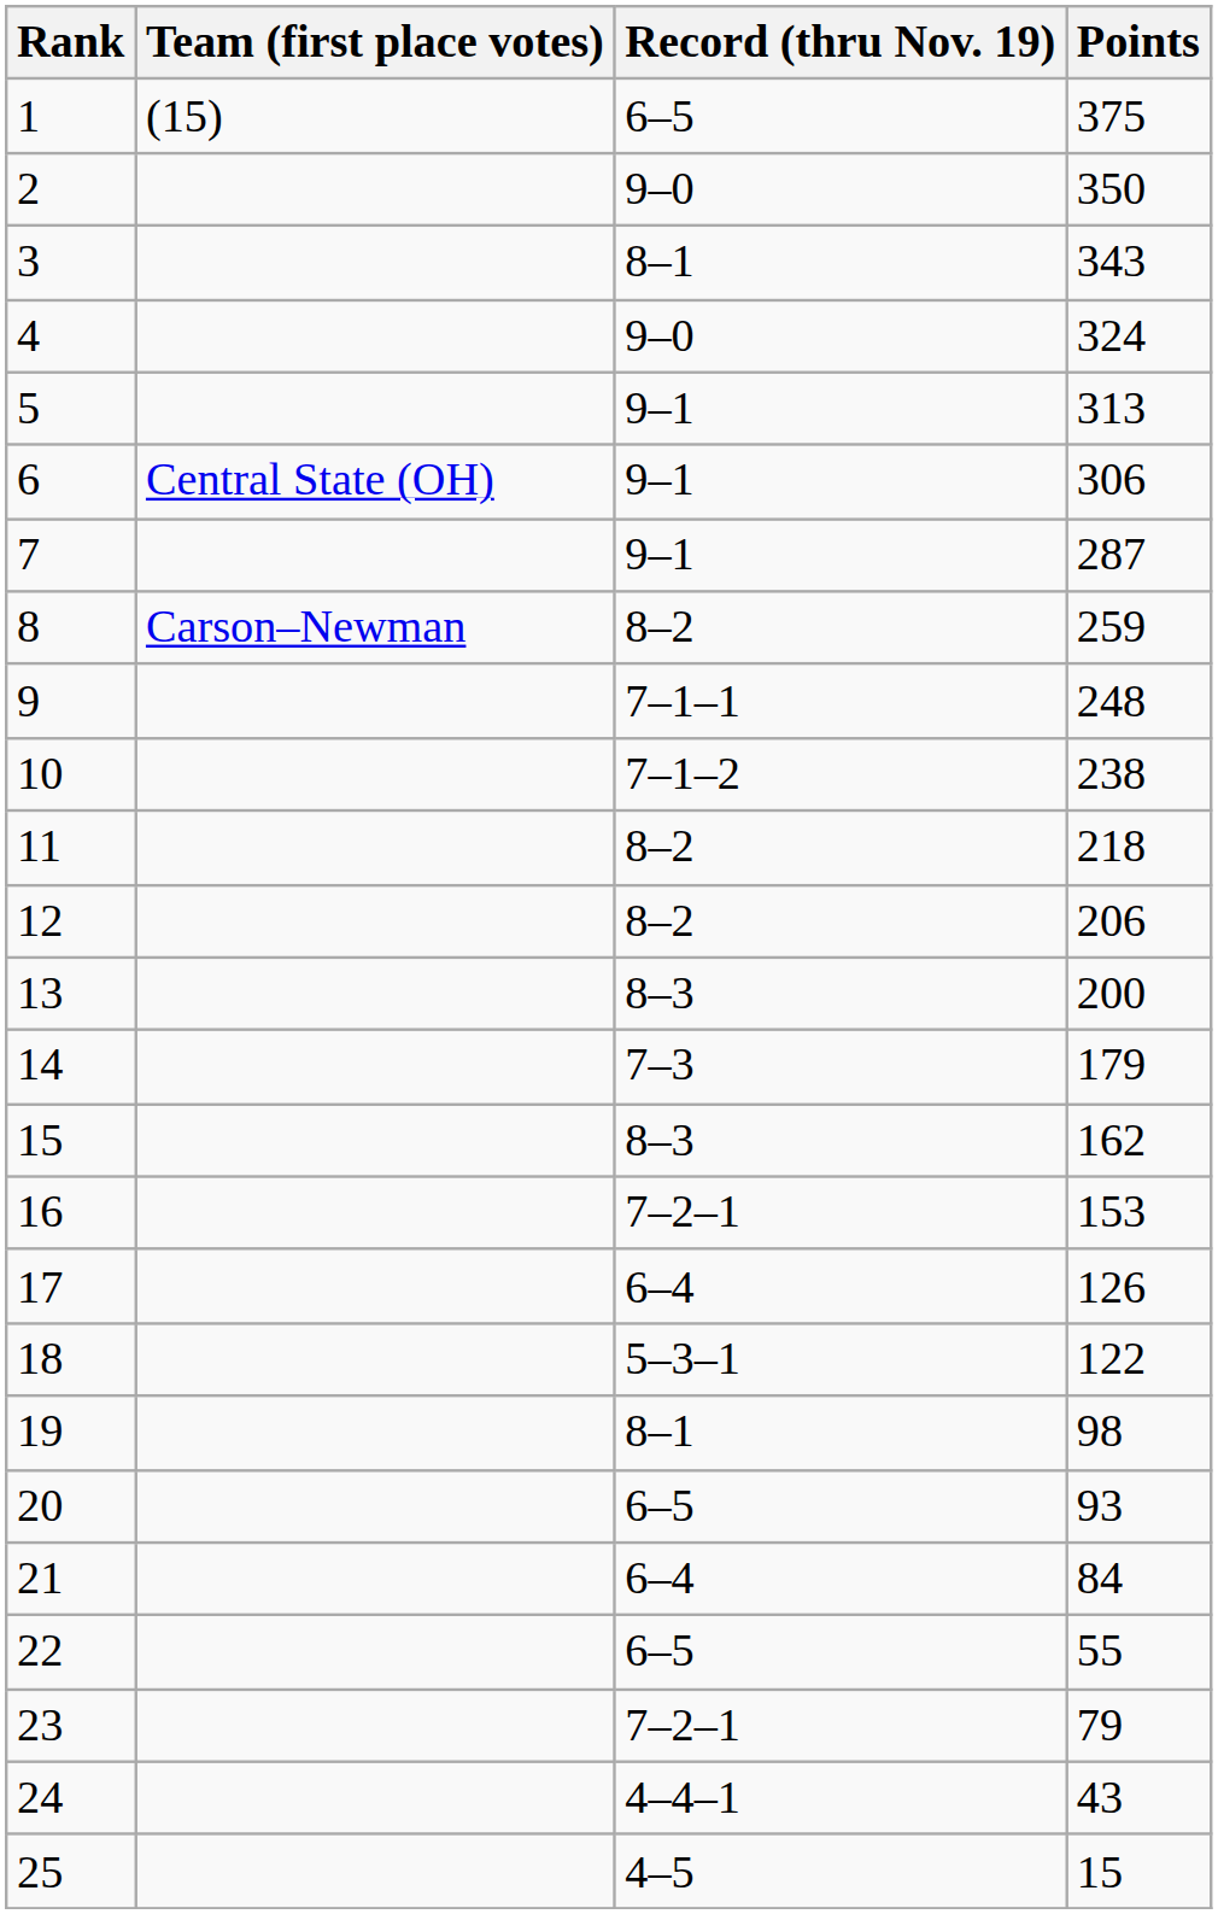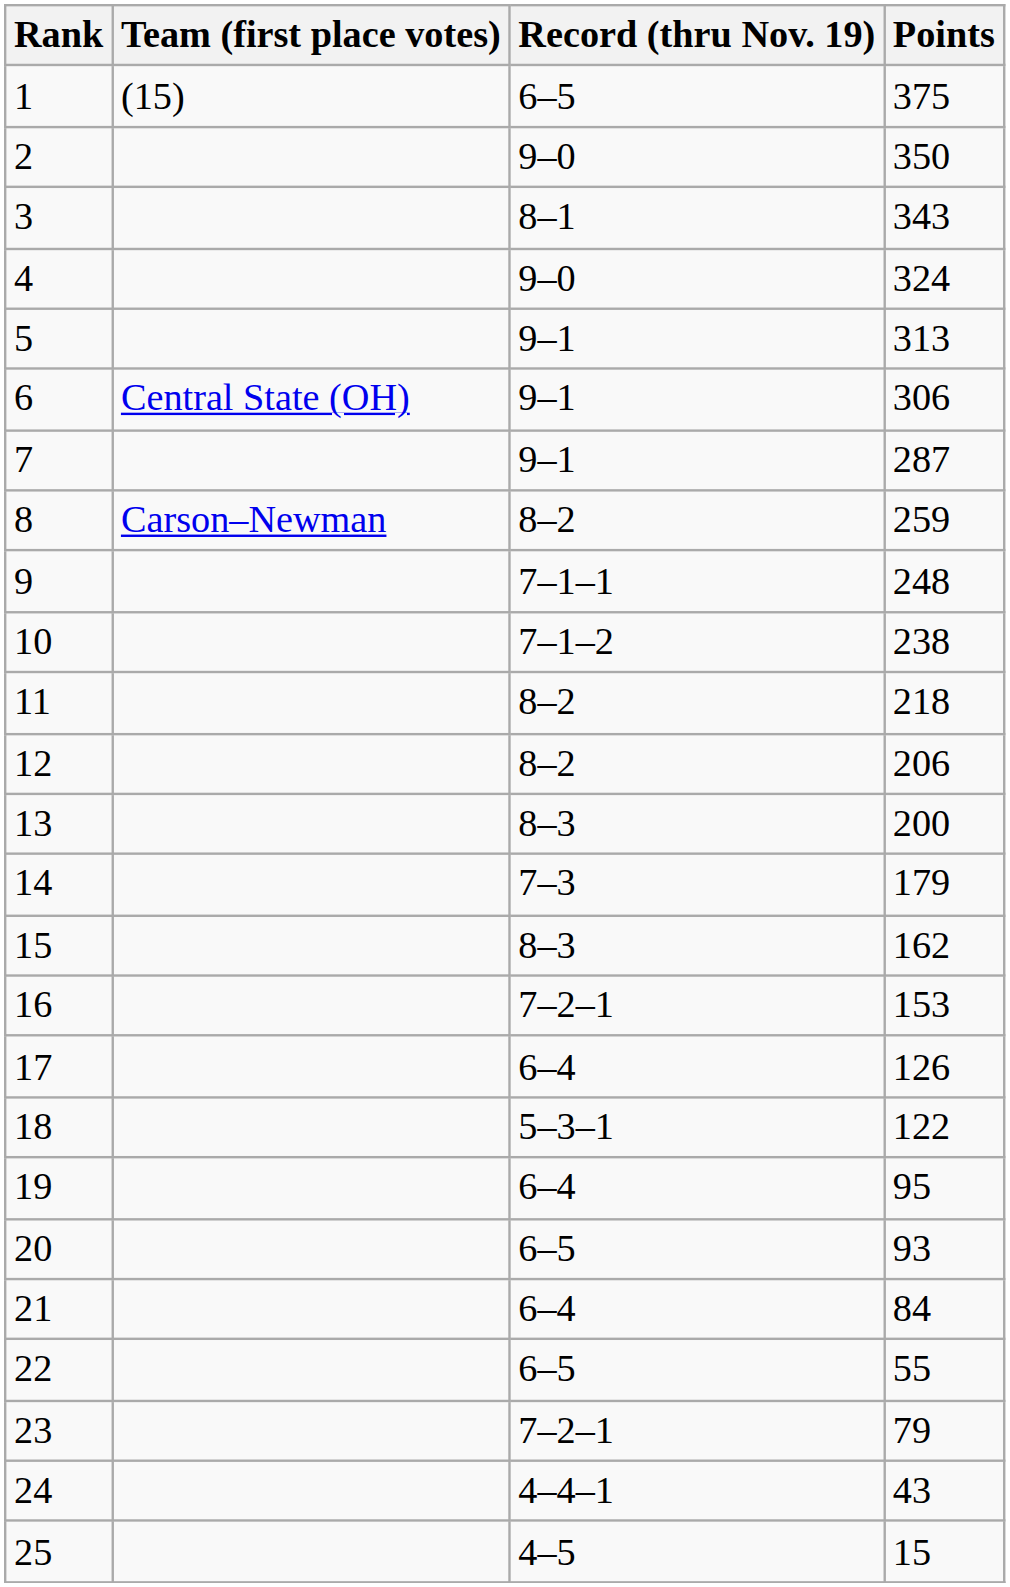 <table class="wikitable">
 <tr>
 <th>Rank</th>
 <th>Team (first place votes)</th>
 <th>Record (thru Nov. 19)</th>
 <th>Points</th>
 </tr>
 <tr>
 <td>1</td>
 <td> (15)</td>
 <td>6–5</td>
 <td>375</td>
 </tr>
 <tr>
 <td>2</td>
 <td></td>
 <td>9–0</td>
 <td>350</td>
 </tr>
 <tr>
 <td>3</td>
 <td></td>
 <td>8–1</td>
 <td>343</td>
 </tr>
 <tr>
 <td>4</td>
 <td></td>
 <td>9–0</td>
 <td>324</td>
 </tr>
 <tr>
 <td>5</td>
 <td></td>
 <td>9–1</td>
 <td>313</td>
 </tr>
 <tr>
 <td>6</td>
 <td><a href='#'>Central State (OH)</a></td>
 <td>9–1</td>
 <td>306</td>
 </tr>
 <tr>
 <td>7</td>
 <td></td>
 <td>9–1</td>
 <td>287</td>
 </tr>
 <tr>
 <td>8</td>
 <td><a href='#'>Carson–Newman</a></td>
 <td>8–2</td>
 <td>259</td>
 </tr>
 <tr>
 <td>9</td>
 <td></td>
 <td>7–1–1</td>
 <td>248</td>
 </tr>
 <tr>
 <td>10</td>
 <td></td>
 <td>7–1–2</td>
 <td>238</td>
 </tr>
 <tr>
 <td>11</td>
 <td></td>
 <td>8–2</td>
 <td>218</td>
 </tr>
 <tr>
 <td>12</td>
 <td></td>
 <td>8–2</td>
 <td>206</td>
 </tr>
 <tr>
 <td>13</td>
 <td></td>
 <td>8–3</td>
 <td>200</td>
 </tr>
 <tr>
 <td>14</td>
 <td></td>
 <td>7–3</td>
 <td>179</td>
 </tr>
 <tr>
 <td>15</td>
 <td></td>
 <td>8–3</td>
 <td>162</td>
 </tr>
 <tr>
 <td>16</td>
 <td></td>
 <td>7–2–1</td>
 <td>153</td>
 </tr>
 <tr>
 <td>17</td>
 <td></td>
 <td>6–4</td>
 <td>126</td>
 </tr>
 <tr>
 <td>18</td>
 <td></td>
 <td>5–3–1</td>
 <td>122</td>
 </tr>
 <tr>
 <td>19</td>
 <td></td>
-<td>8–1</td>
-<td>98</td>
+<td>6–4</td>
+<td>95</td>
 </tr>
 <tr>
 <td>20</td>
 <td></td>
 <td>6–5</td>
 <td>93</td>
 </tr>
 <tr>
 <td>21</td>
 <td></td>
 <td>6–4</td>
 <td>84</td>
 </tr>
 <tr>
 <td>22</td>
 <td></td>
 <td>6–5</td>
 <td>55</td>
 </tr>
 <tr>
 <td>23</td>
 <td></td>
 <td>7–2–1</td>
 <td>79</td>
 </tr>
 <tr>
 <td>24</td>
 <td></td>
 <td>4–4–1</td>
 <td>43</td>
 </tr>
 <tr>
 <td>25</td>
 <td></td>
 <td>4–5</td>
 <td>15</td>
 </tr>
 <tr>
 </tr>
 </table>
